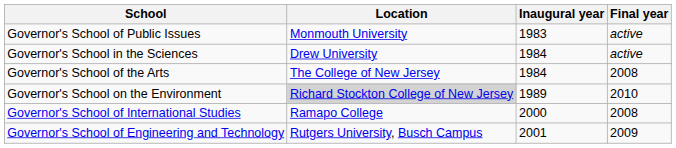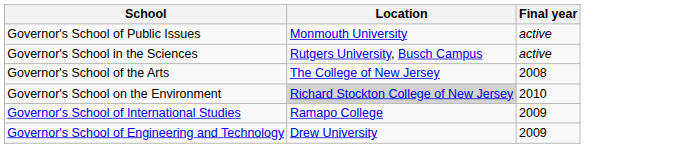 <table class="wikitable unsortable">
 <tr>
 <th>School</th>
 <th>Location</th>
-<th>Inaugural year</th>
 <th>Final year</th>
 </tr>
 <tr>
 <td>Governor's School of Public Issues</td>
 <td><a href='#'>Monmouth University</a></td>
-<td>1983</td>
 <td><em>active</em></td>
 </tr>
 <tr>
 <td>Governor's School in the Sciences</td>
-<td><a href='#'>Drew University</a></td>
-<td>1984</td>
+<td><a href='#'>Rutgers University</a>, <a href='#'>Busch Campus</a></td>
 <td><em>active</em></td>
 </tr>
 <tr>
 <td>Governor's School of the Arts</td>
 <td><a href='#'>The College of New Jersey</a></td>
-<td>1984</td>
 <td>2008</td>
 </tr>
 <tr>
 <td>Governor's School on the Environment</td>
 <td style="background: lightgrey;"><a href='#'>Richard Stockton College of New Jersey</a></td>
-<td>1989</td>
 <td>2010</td>
 </tr>
 <tr>
 <td><a href='#'>Governor's School of International Studies</a></td>
 <td><a href='#'>Ramapo College</a></td>
-<td>2000</td>
-<td>2008</td>
+<td>2009</td>
 </tr>
 <tr>
 <td><a href='#'>Governor's School of Engineering and Technology</a></td>
-<td><a href='#'>Rutgers University</a>, <a href='#'>Busch Campus</a></td>
-<td>2001</td>
+<td><a href='#'>Drew University</a></td>
 <td>2009</td>
 </tr>
 </table>
